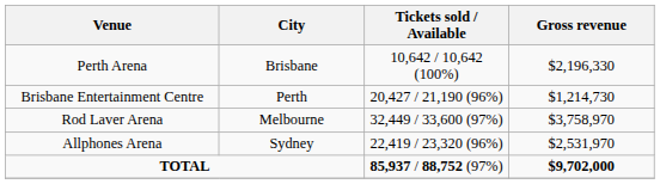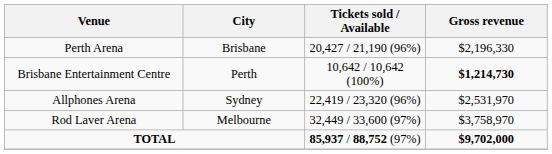 <table class="wikitable" style="text-align:center">
 <tr>
 <th style="width:225px;">Venue</th>
 <th style="width:150px;">City</th>
 <th style="width:150px;">Tickets sold / Available</th>
 <th style="width:150px;">Gross revenue</th>
 </tr>
 <tr>
 <td>Perth Arena</td>
 <td>Brisbane</td>
-<td>10,642 / 10,642 (100%)</td>
+<td>20,427 / 21,190 (96%)</td>
 <td>$2,196,330</td>
 </tr>
 <tr>
 <td>Brisbane Entertainment Centre</td>
 <td>Perth</td>
-<td>20,427 / 21,190 (96%)</td>
-<td>$1,214,730</td>
+<td>10,642 / 10,642 (100%)</td>
+<td><strong>$1,214,730</strong></td>
+</tr>
+<tr>
+<td>Allphones Arena</td>
+<td>Sydney</td>
+<td>22,419 / 23,320 (96%)</td>
+<td>$2,531,970</td>
 </tr>
 <tr>
 <td>Rod Laver Arena</td>
 <td>Melbourne</td>
 <td>32,449 / 33,600 (97%)</td>
 <td>$3,758,970</td>
-</tr>
-<tr>
-<td>Allphones Arena</td>
-<td>Sydney</td>
-<td>22,419 / 23,320 (96%)</td>
-<td>$2,531,970</td>
 </tr>
 <tr>
 <td colspan="2"><strong>TOTAL</strong></td>
 <td><strong>85,937</strong> / <strong>88,752</strong> (97%)</td>
 <td><strong>$9,702,000</strong></td>
 </tr>
 <tr>
 </tr>
 </table>
